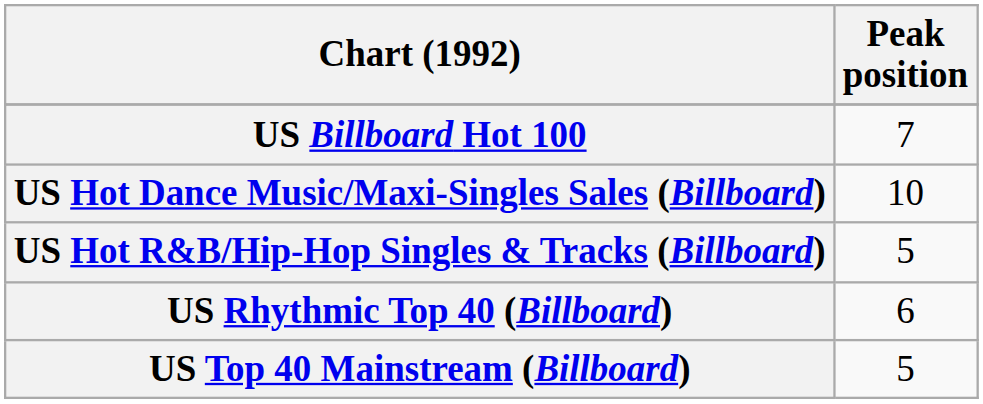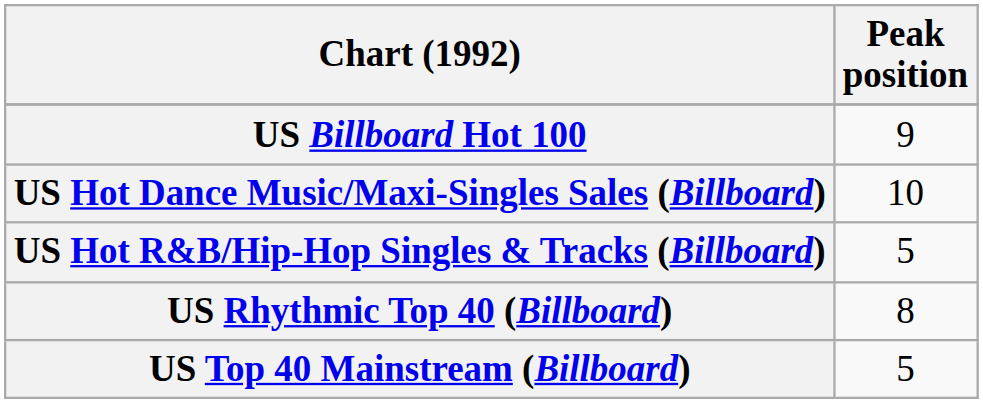 <table class="wikitable sortable plainrowheaders">
 <tr>
 <th scope="col">Chart (1992)</th>
 <th scope="col">Peak<br>position</th>
 </tr>
 <tr>
 </tr>
 <tr>
 </tr>
 <tr>
 </tr>
 <tr>
 </tr>
 <tr>
 </tr>
 <tr>
 </tr>
 <tr>
 </tr>
 <tr>
 <th scope="row">US <a href='#'><em>Billboard</em> Hot 100</a></th>
-<td align=center>7</td>
+<td align=center>9</td>
 </tr>
 <tr>
 <th scope="row">US <a href='#'>Hot Dance Music/Maxi-Singles Sales</a> (<em><a href='#'>Billboard</a></em>)</th>
 <td align=center>10</td>
 </tr>
 <tr>
 <th scope="row">US <a href='#'>Hot R&B/Hip-Hop Singles & Tracks</a> (<em><a href='#'>Billboard</a></em>)</th>
 <td align=center>5</td>
 </tr>
 <tr>
 <th scope="row">US <a href='#'>Rhythmic Top 40</a> (<em><a href='#'>Billboard</a></em>)</th>
-<td align=center>6</td>
+<td align=center>8</td>
 </tr>
 <tr>
 <th scope="row">US <a href='#'>Top 40 Mainstream</a> (<em><a href='#'>Billboard</a></em>)</th>
 <td align=center>5</td>
 </tr>
 </table>
